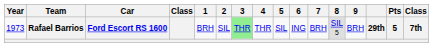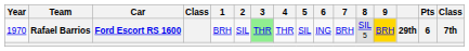 <table class="wikitable" style="text-align:center; font-size:85%">
 <tr>
 <th>Year</th>
 <th>Team</th>
 <th>Car</th>
 <th>Class</th>
 <th>1</th>
 <th>2</th>
 <th>3</th>
 <th>4</th>
 <th>5</th>
 <th>6</th>
 <th>7</th>
 <th>8</th>
 <th>9</th>
 <th></th>
 <th>Pts</th>
 <th>Class</th>
 </tr>
 <tr>
-<td><a href='#'>1973</a></td>
+<td><a href='#'>1970</a></td>
 <th>Rafael Barrios</th>
 <th><a href='#'>Ford Escort RS 1600</a></th>
 <th><span></span></th>
 <td><a href='#'>BRH</a></td>
 <td><a href='#'>SIL</a></td>
 <td style="background: lightgreen;"><a href='#'>THR</a></td>
 <td><a href='#'>THR</a></td>
 <td><a href='#'>SIL</a></td>
 <td><a href='#'>ING</a></td>
 <td><a href='#'>BRH</a></td>
 <td style="background:#DFDFDF;"><a href='#'>SIL</a><br><small>5</small></td>
-<td><a href='#'>BRH</a></td>
+<td style="background: gold;"><a href='#'>BRH</a></td>
 <th>29th</th>
-<th>5</th>
+<th>6</th>
 <th>7th</th>
 </tr>
 <tr>
 <th colspan="16"></th>
 </tr>
 </table>
